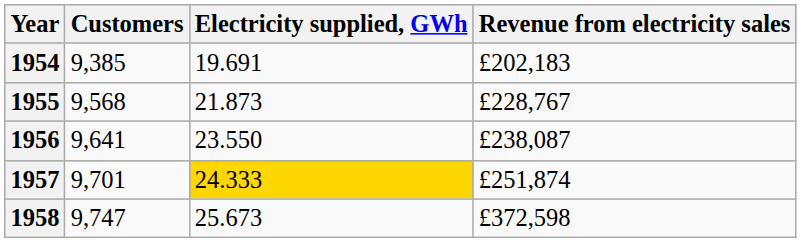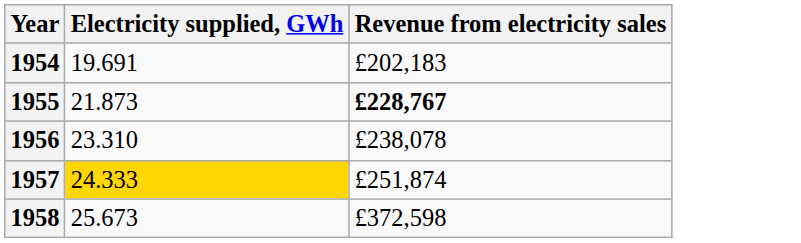 <table class="wikitable">
 <tr>
 <th>Year</th>
-<th>Customers</th>
 <th>Electricity  supplied, <a href='#'>GWh</a></th>
 <th>Revenue  from electricity sales</th>
 </tr>
 <tr>
 <th>1954</th>
-<td>9,385</td>
 <td>19.691</td>
 <td>£202,183</td>
 </tr>
 <tr>
 <th>1955</th>
-<td>9,568</td>
 <td>21.873</td>
-<td>£228,767</td>
+<td><strong>£228,767</strong></td>
 </tr>
 <tr>
 <th>1956</th>
-<td>9,641</td>
-<td>23.550</td>
-<td>£238,087</td>
+<td>23.310</td>
+<td>£238,078</td>
 </tr>
 <tr>
 <th>1957</th>
-<td>9,701</td>
 <td style="background: gold;">24.333</td>
 <td>£251,874</td>
 </tr>
 <tr>
 <th>1958</th>
-<td>9,747</td>
 <td>25.673</td>
 <td>£372,598</td>
 </tr>
 </table>
